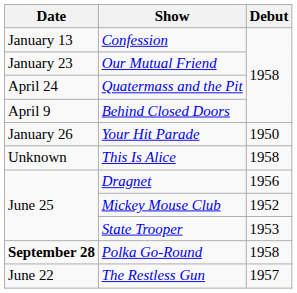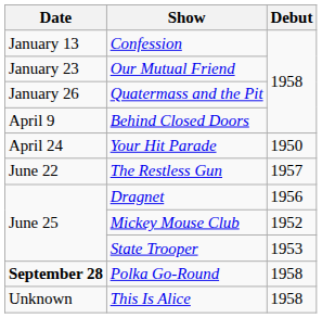 <table class="wikitable">
 <tr>
 <th>Date</th>
 <th>Show</th>
 <th>Debut</th>
 </tr>
 <tr>
 <td>January 13</td>
 <td><em><a href='#'>Confession</a></em></td>
 <td rowspan="4">1958</td>
 </tr>
 <tr>
 <td>January 23</td>
 <td><em><a href='#'>Our Mutual Friend</a></em></td>
 </tr>
 <tr>
-<td>April 24</td>
+<td>January 26</td>
 <td><em><a href='#'>Quatermass and the Pit</a></em></td>
 </tr>
 <tr>
 <td>April 9</td>
 <td><em><a href='#'>Behind Closed Doors</a></em></td>
 </tr>
 <tr>
-<td>January 26</td>
+<td>April 24</td>
 <td><em><a href='#'>Your Hit Parade</a></em></td>
 <td>1950</td>
 </tr>
 <tr>
-<td>Unknown</td>
-<td><em><a href='#'>This Is Alice</a></em></td>
-<td>1958</td>
+<td>June 22</td>
+<td><em><a href='#'>The Restless Gun</a></em></td>
+<td>1957</td>
 </tr>
 <tr>
 <td rowspan="3">June 25</td>
 <td><em><a href='#'>Dragnet</a></em></td>
 <td>1956</td>
 </tr>
 <tr>
 <td><em><a href='#'>Mickey Mouse Club</a></em></td>
 <td>1952</td>
 </tr>
 <tr>
 <td><em><a href='#'>State Trooper</a></em></td>
 <td>1953</td>
 </tr>
 <tr>
 <td><strong>September 28</strong></td>
 <td><em><a href='#'>Polka Go-Round</a></em></td>
 <td>1958</td>
 </tr>
 <tr>
-<td>June 22</td>
-<td><em><a href='#'>The Restless Gun</a></em></td>
-<td>1957</td>
+<td>Unknown</td>
+<td><em><a href='#'>This Is Alice</a></em></td>
+<td>1958</td>
 </tr>
 </table>
